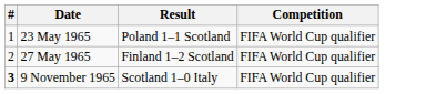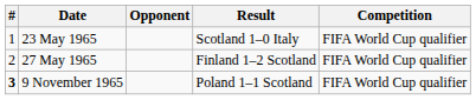 <table class="wikitable">
 <tr>
 <th>#</th>
 <th>Date</th>
+<th>Opponent</th>
 <th>Result</th>
 <th>Competition</th>
 </tr>
 <tr>
 <td>1</td>
 <td>23 May 1965</td>
-<td>Poland 1–1 Scotland</td>
+<td></td>
+<td>Scotland 1–0 Italy</td>
 <td>FIFA World Cup qualifier</td>
 </tr>
 <tr>
 <td>2</td>
 <td>27 May 1965</td>
+<td></td>
 <td>Finland 1–2 Scotland</td>
 <td>FIFA World Cup qualifier</td>
 </tr>
 <tr>
 <td><strong>3</strong></td>
 <td>9 November 1965</td>
-<td>Scotland 1–0 Italy</td>
+<td></td>
+<td>Poland 1–1 Scotland</td>
 <td>FIFA World Cup qualifier</td>
 </tr>
 </table>
